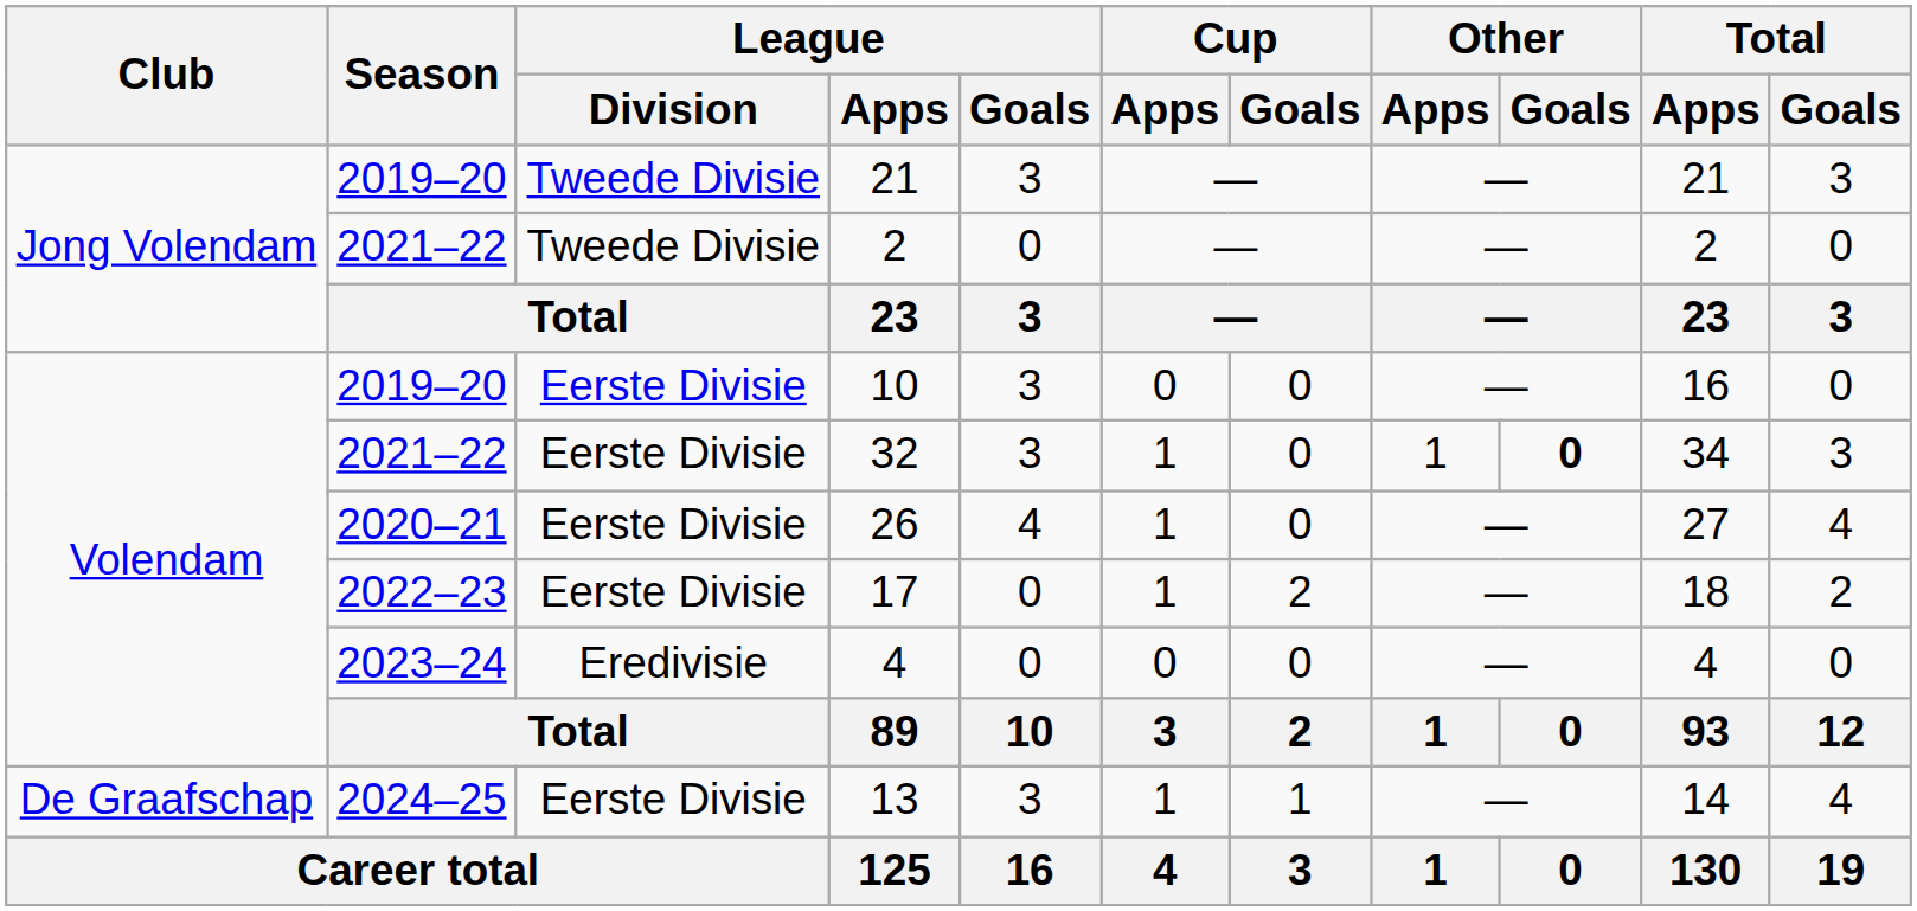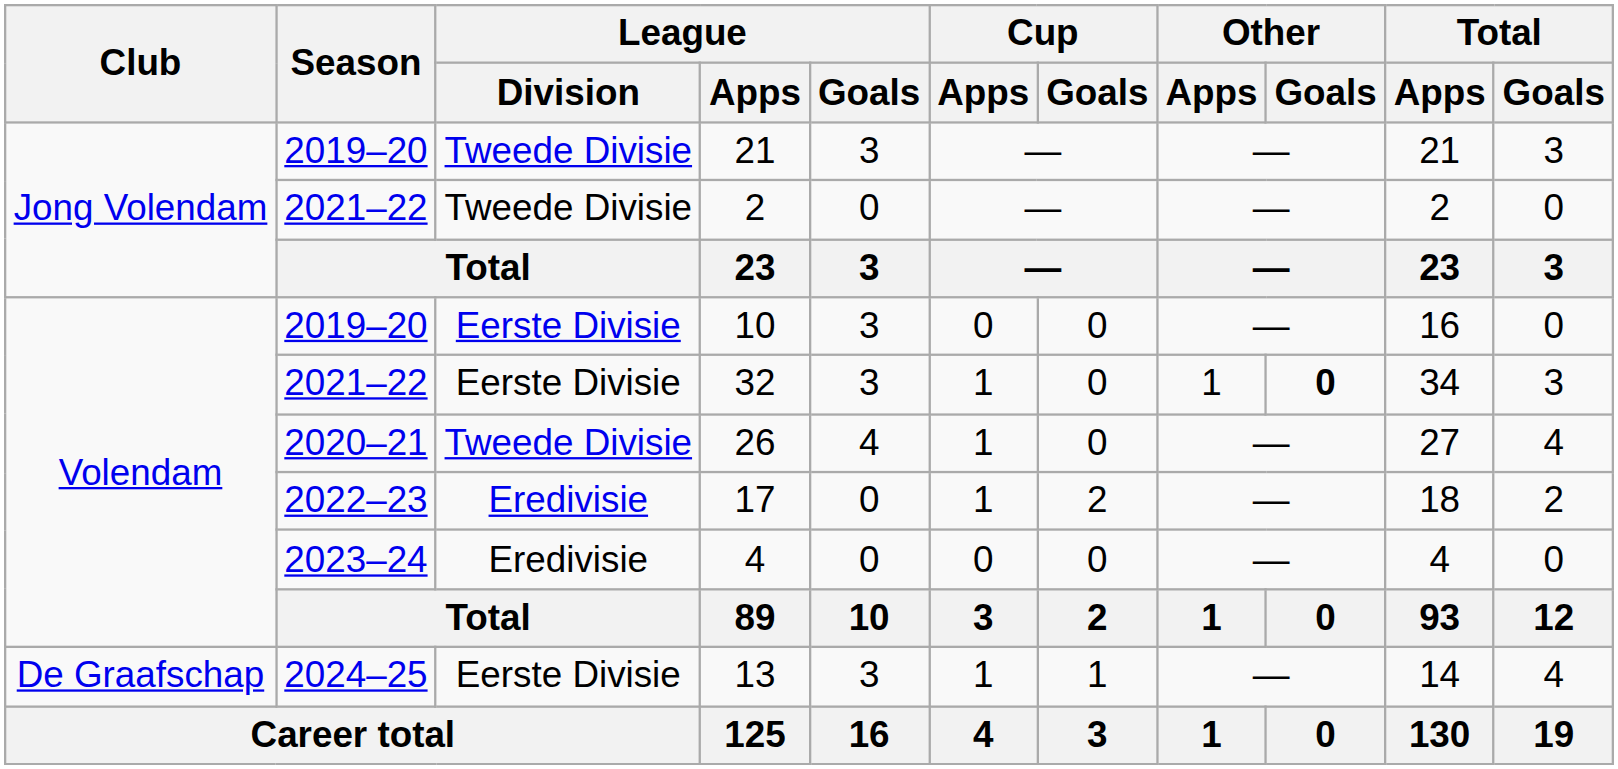 <table class="wikitable" style="text-align:center">
 <tr>
 <th rowspan="2">Club</th>
 <th rowspan="2">Season</th>
 <th colspan="3">League</th>
 <th colspan="2">Cup</th>
 <th colspan="2">Other</th>
 <th colspan="2">Total</th>
 </tr>
 <tr>
 <th>Division</th>
 <th>Apps</th>
 <th>Goals</th>
 <th>Apps</th>
 <th>Goals</th>
 <th>Apps</th>
 <th>Goals</th>
 <th>Apps</th>
 <th>Goals</th>
 </tr>
 <tr>
 <td rowspan="3"><a href='#'>Jong Volendam</a></td>
 <td><a href='#'>2019–20</a></td>
 <td><a href='#'>Tweede Divisie</a></td>
 <td>21</td>
 <td>3</td>
 <td colspan="2">—</td>
 <td colspan="2">—</td>
 <td>21</td>
 <td>3</td>
 </tr>
 <tr>
 <td><a href='#'>2021–22</a></td>
 <td>Tweede Divisie</td>
 <td>2</td>
 <td>0</td>
 <td colspan="2">—</td>
 <td colspan="2">—</td>
 <td>2</td>
 <td>0</td>
 </tr>
 <tr>
 <th colspan="2">Total</th>
 <th>23</th>
 <th>3</th>
 <th colspan="2">—</th>
 <th colspan="2">—</th>
 <th>23</th>
 <th>3</th>
 </tr>
 <tr>
 <td rowspan="6"><a href='#'>Volendam</a></td>
 <td><a href='#'>2019–20</a></td>
 <td><a href='#'>Eerste Divisie</a></td>
 <td>10</td>
 <td>3</td>
 <td>0</td>
 <td>0</td>
 <td colspan="2">—</td>
 <td>16</td>
 <td>0</td>
 </tr>
 <tr>
 <td><a href='#'>2021–22</a></td>
 <td>Eerste Divisie</td>
 <td>32</td>
 <td>3</td>
 <td>1</td>
 <td>0</td>
 <td>1</td>
 <td><strong>0</strong></td>
 <td>34</td>
 <td>3</td>
 </tr>
 <tr>
 <td><a href='#'>2020–21</a></td>
-<td>Eerste Divisie</td>
+<td><a href='#'>Tweede Divisie</a></td>
 <td>26</td>
 <td>4</td>
 <td>1</td>
 <td>0</td>
 <td colspan="2">—</td>
 <td>27</td>
 <td>4</td>
 </tr>
 <tr>
 <td><a href='#'>2022–23</a></td>
-<td>Eerste Divisie</td>
+<td><a href='#'>Eredivisie</a></td>
 <td>17</td>
 <td>0</td>
 <td>1</td>
 <td>2</td>
 <td colspan="2">—</td>
 <td>18</td>
 <td>2</td>
 </tr>
 <tr>
 <td><a href='#'>2023–24</a></td>
 <td>Eredivisie</td>
 <td>4</td>
 <td>0</td>
 <td>0</td>
 <td>0</td>
 <td colspan="2">—</td>
 <td>4</td>
 <td>0</td>
 </tr>
 <tr>
 <th colspan="2">Total</th>
 <th>89</th>
 <th>10</th>
 <th>3</th>
 <th>2</th>
 <th>1</th>
 <th>0</th>
 <th>93</th>
 <th>12</th>
 </tr>
 <tr>
 <td rowspan="1"><a href='#'>De Graafschap</a></td>
 <td><a href='#'>2024–25</a></td>
 <td>Eerste Divisie</td>
 <td>13</td>
 <td>3</td>
 <td>1</td>
 <td>1</td>
 <td colspan="2">—</td>
 <td>14</td>
 <td>4</td>
 </tr>
 <tr>
 <th colspan="3">Career total</th>
 <th>125</th>
 <th>16</th>
 <th>4</th>
 <th>3</th>
 <th>1</th>
 <th>0</th>
 <th>130</th>
 <th>19</th>
 </tr>
 </table>
